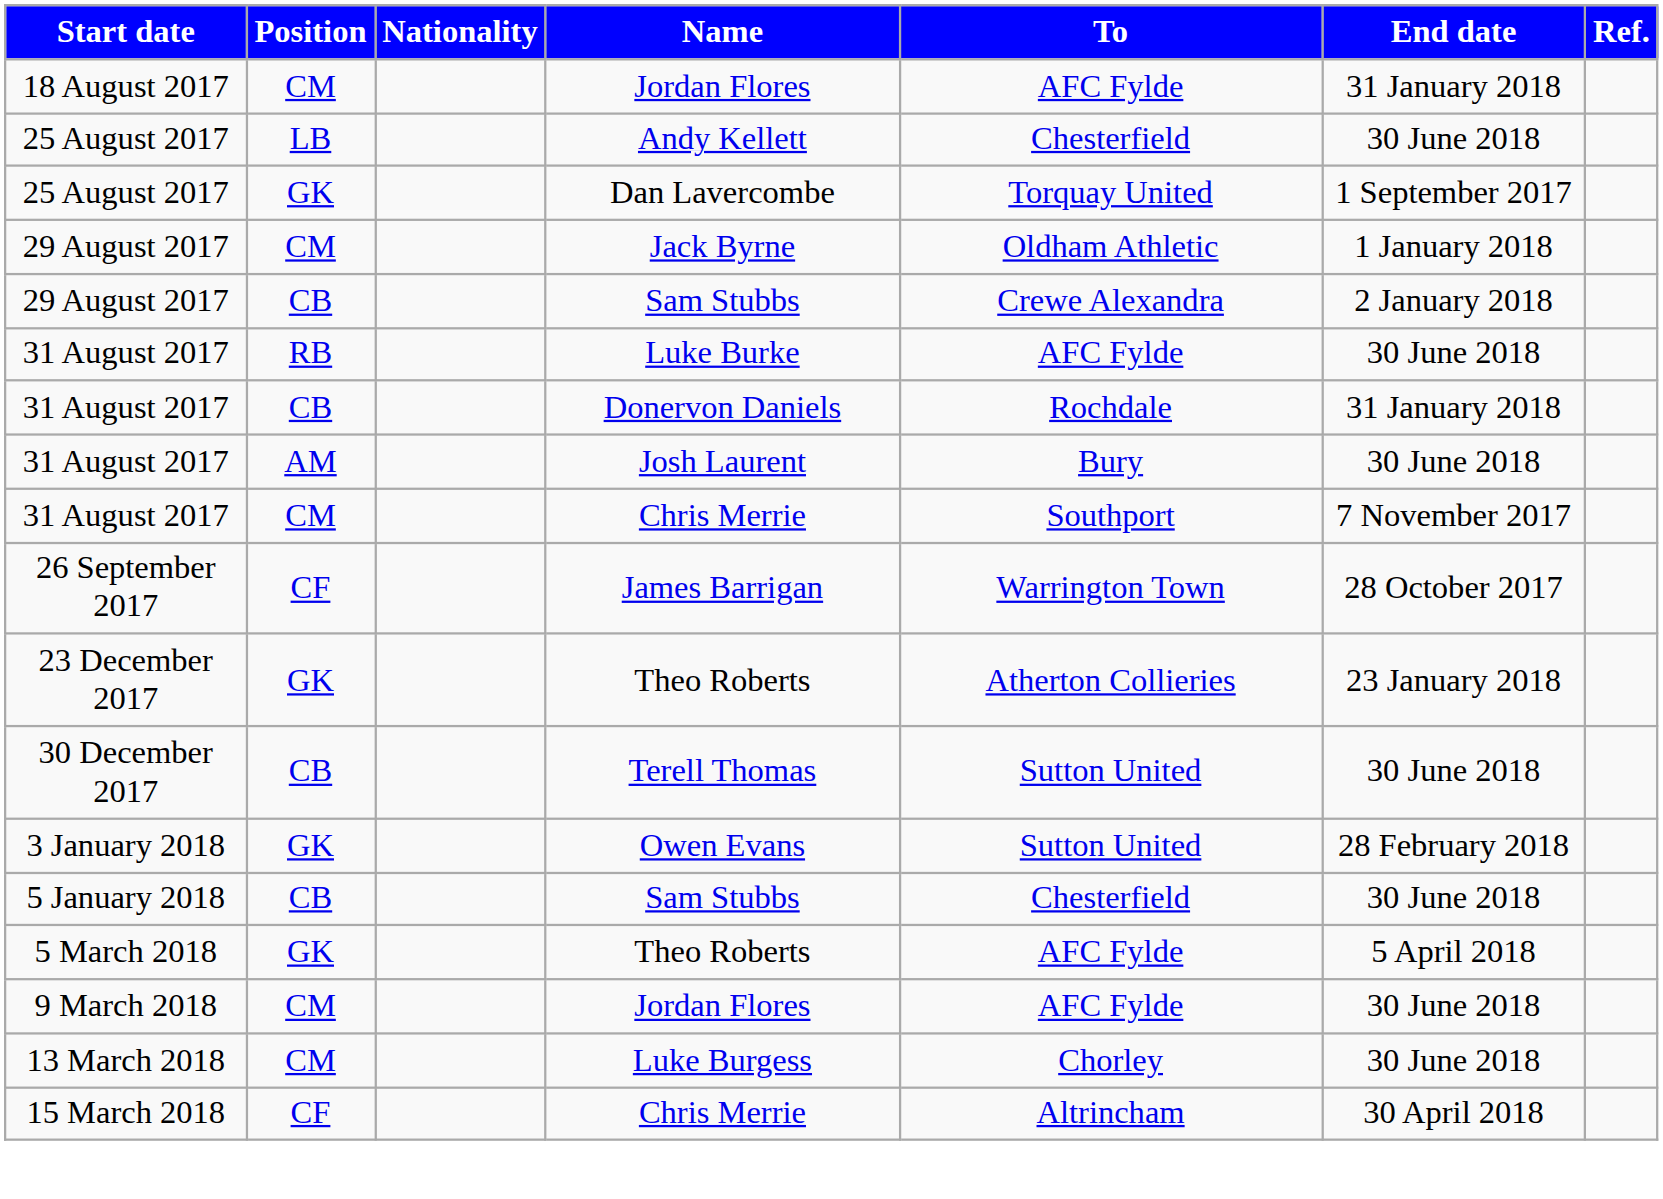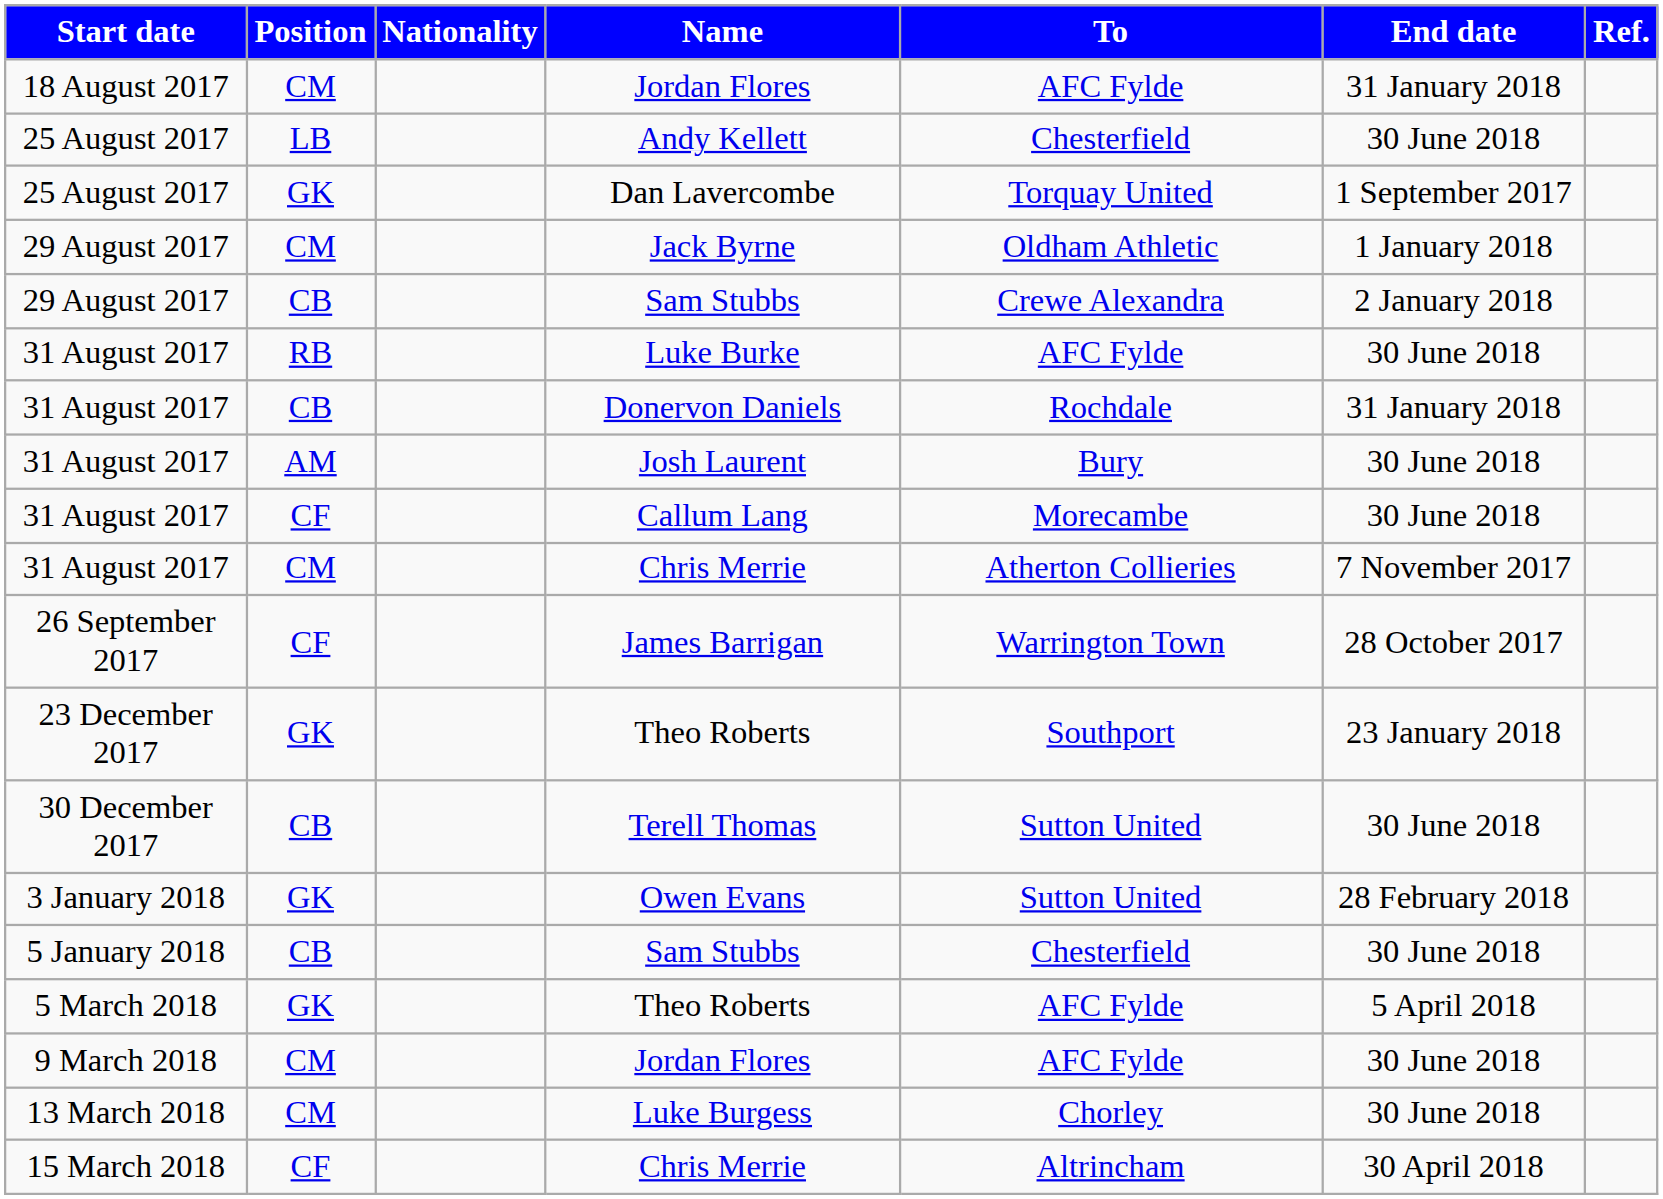 <table class="wikitable" style="text-align:center; font-size:90%; ">
 <tr>
 <th style="background:#0000FF; color:#FFFFFF; width:100px;">Start date</th>
 <th style="background:#0000FF; color:#FFFFFF; width:50px;">Position</th>
 <th style="background:#0000FF; color:#FFFFFF; width:50px;">Nationality</th>
 <th style="background:#0000FF; color:#FFFFFF; width:150px;">Name</th>
 <th style="background:#0000FF; color:#FFFFFF; width:180px;">To</th>
 <th style="background:#0000FF; color:#FFFFFF; width:110px;">End date</th>
 <th style="background:#0000FF; color:#FFFFFF; width:25px;">Ref.</th>
 </tr>
 <tr>
 <td>18 August 2017</td>
 <td><a href='#'>CM</a></td>
 <td></td>
 <td><a href='#'>Jordan Flores</a></td>
 <td><a href='#'>AFC Fylde</a></td>
 <td>31 January 2018</td>
 <td></td>
 </tr>
 <tr>
 <td>25 August 2017</td>
 <td><a href='#'>LB</a></td>
 <td></td>
 <td><a href='#'>Andy Kellett</a></td>
 <td><a href='#'>Chesterfield</a></td>
 <td>30 June 2018</td>
 <td></td>
 </tr>
 <tr>
 <td>25 August 2017</td>
 <td><a href='#'>GK</a></td>
 <td></td>
 <td>Dan Lavercombe</td>
 <td><a href='#'>Torquay United</a></td>
 <td>1 September 2017</td>
 <td></td>
 </tr>
 <tr>
 <td>29 August 2017</td>
 <td><a href='#'>CM</a></td>
 <td></td>
 <td><a href='#'>Jack Byrne</a></td>
 <td><a href='#'>Oldham Athletic</a></td>
 <td>1 January 2018</td>
 <td></td>
 </tr>
 <tr>
 <td>29 August 2017</td>
 <td><a href='#'>CB</a></td>
 <td></td>
 <td><a href='#'>Sam Stubbs</a></td>
 <td><a href='#'>Crewe Alexandra</a></td>
 <td>2 January 2018</td>
 <td></td>
 </tr>
 <tr>
 <td>31 August 2017</td>
 <td><a href='#'>RB</a></td>
 <td></td>
 <td><a href='#'>Luke Burke</a></td>
 <td><a href='#'>AFC Fylde</a></td>
 <td>30 June 2018</td>
 <td></td>
 </tr>
 <tr>
 <td>31 August 2017</td>
 <td><a href='#'>CB</a></td>
 <td></td>
 <td><a href='#'>Donervon Daniels</a></td>
 <td><a href='#'>Rochdale</a></td>
 <td>31 January 2018</td>
 <td></td>
 </tr>
 <tr>
 <td>31 August 2017</td>
 <td><a href='#'>AM</a></td>
 <td></td>
 <td><a href='#'>Josh Laurent</a></td>
 <td><a href='#'>Bury</a></td>
 <td>30 June 2018</td>
 <td></td>
 </tr>
 <tr>
 <td>31 August 2017</td>
+<td><a href='#'>CF</a></td>
+<td></td>
+<td><a href='#'>Callum Lang</a></td>
+<td><a href='#'>Morecambe</a></td>
+<td>30 June 2018</td>
+<td></td>
+</tr>
+<tr>
+<td>31 August 2017</td>
 <td><a href='#'>CM</a></td>
 <td></td>
 <td><a href='#'>Chris Merrie</a></td>
-<td><a href='#'>Southport</a></td>
+<td><a href='#'>Atherton Collieries</a></td>
 <td>7 November 2017</td>
 <td></td>
 </tr>
 <tr>
 <td>26 September 2017</td>
 <td><a href='#'>CF</a></td>
 <td></td>
 <td><a href='#'>James Barrigan</a></td>
 <td><a href='#'>Warrington Town</a></td>
 <td>28 October 2017</td>
 <td></td>
 </tr>
 <tr>
 <td>23 December 2017</td>
 <td><a href='#'>GK</a></td>
 <td></td>
 <td>Theo Roberts</td>
-<td><a href='#'>Atherton Collieries</a></td>
+<td><a href='#'>Southport</a></td>
 <td>23 January 2018</td>
 <td></td>
 </tr>
 <tr>
 <td>30 December 2017</td>
 <td><a href='#'>CB</a></td>
 <td></td>
 <td><a href='#'>Terell Thomas</a></td>
 <td><a href='#'>Sutton United</a></td>
 <td>30 June 2018</td>
 <td></td>
 </tr>
 <tr>
 <td>3 January 2018</td>
 <td><a href='#'>GK</a></td>
 <td></td>
 <td><a href='#'>Owen Evans</a></td>
 <td><a href='#'>Sutton United</a></td>
 <td>28 February 2018</td>
 <td></td>
 </tr>
 <tr>
 <td>5 January 2018</td>
 <td><a href='#'>CB</a></td>
 <td></td>
 <td><a href='#'>Sam Stubbs</a></td>
 <td><a href='#'>Chesterfield</a></td>
 <td>30 June 2018</td>
 <td></td>
 </tr>
 <tr>
 <td>5 March 2018</td>
 <td><a href='#'>GK</a></td>
 <td></td>
 <td>Theo Roberts</td>
 <td><a href='#'>AFC Fylde</a></td>
 <td>5 April 2018</td>
 <td></td>
 </tr>
 <tr>
 <td>9 March 2018</td>
 <td><a href='#'>CM</a></td>
 <td></td>
 <td><a href='#'>Jordan Flores</a></td>
 <td><a href='#'>AFC Fylde</a></td>
 <td>30 June 2018</td>
 <td></td>
 </tr>
 <tr>
 <td>13 March 2018</td>
 <td><a href='#'>CM</a></td>
 <td></td>
 <td><a href='#'>Luke Burgess</a></td>
 <td><a href='#'>Chorley</a></td>
 <td>30 June 2018</td>
 <td></td>
 </tr>
 <tr>
 <td>15 March 2018</td>
 <td><a href='#'>CF</a></td>
 <td></td>
 <td><a href='#'>Chris Merrie</a></td>
 <td><a href='#'>Altrincham</a></td>
 <td>30 April 2018</td>
 <td></td>
 </tr>
 </table>
